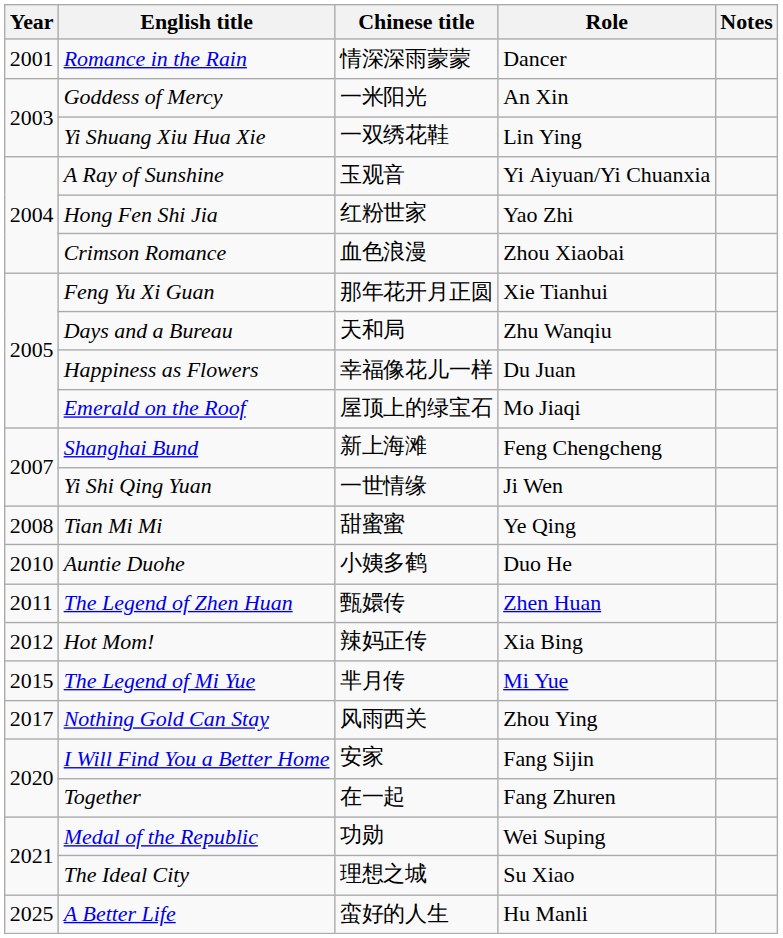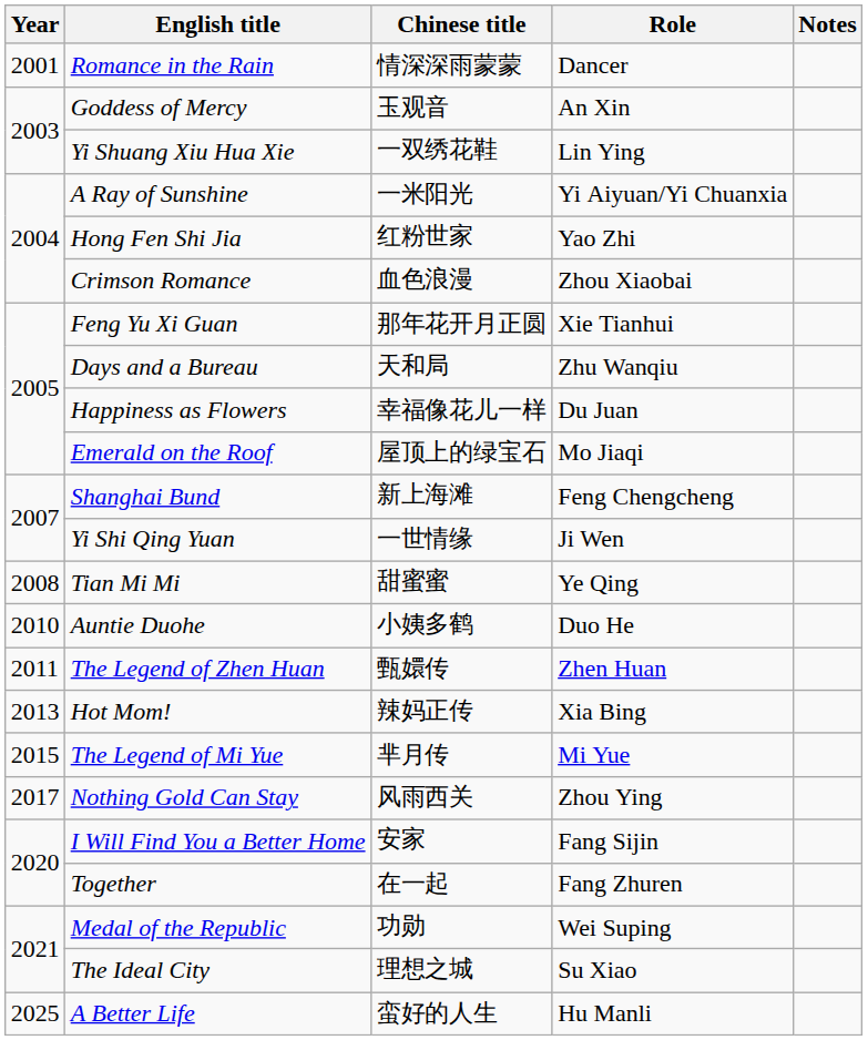 <table class="wikitable sortable">
 <tr>
 <th>Year</th>
 <th><strong>English title</strong></th>
 <th><strong>Chinese title</strong></th>
 <th>Role</th>
 <th class="unsortable">Notes</th>
 </tr>
 <tr>
 <td>2001</td>
 <td><em><a href='#'>Romance in the Rain</a></em></td>
 <td>情深深雨蒙蒙</td>
 <td>Dancer</td>
 <td></td>
 </tr>
 <tr>
 <td rowspan=2>2003</td>
 <td><em>Goddess of Mercy</em></td>
-<td>一米阳光</td>
+<td>玉观音</td>
 <td>An Xin</td>
 <td></td>
 </tr>
 <tr>
 <td><em>Yi Shuang Xiu Hua Xie</em></td>
 <td>一双绣花鞋</td>
 <td>Lin Ying</td>
 <td></td>
 </tr>
 <tr>
 <td rowspan=3>2004</td>
 <td><em>A Ray of Sunshine</em></td>
-<td>玉观音</td>
+<td>一米阳光</td>
 <td>Yi Aiyuan/Yi Chuanxia</td>
 <td></td>
 </tr>
 <tr>
 <td><em>Hong Fen Shi Jia</em></td>
 <td>红粉世家</td>
 <td>Yao Zhi</td>
 <td></td>
 </tr>
 <tr>
 <td><em>Crimson Romance</em></td>
 <td>血色浪漫</td>
 <td>Zhou Xiaobai</td>
 <td></td>
 </tr>
 <tr>
 <td rowspan=4>2005</td>
 <td><em>Feng Yu Xi Guan</em></td>
 <td>那年花开月正圆</td>
 <td>Xie Tianhui</td>
 <td></td>
 </tr>
 <tr>
 <td><em>Days and a Bureau</em></td>
 <td>天和局</td>
 <td>Zhu Wanqiu</td>
 <td></td>
 </tr>
 <tr>
 <td><em>Happiness as Flowers</em></td>
 <td>幸福像花儿一样</td>
 <td>Du Juan</td>
 <td></td>
 </tr>
 <tr>
 <td><em><a href='#'>Emerald on the Roof</a></em></td>
 <td>屋顶上的绿宝石</td>
 <td>Mo Jiaqi</td>
 <td></td>
 </tr>
 <tr>
 <td rowspan=2>2007</td>
 <td><em><a href='#'>Shanghai Bund</a></em></td>
 <td>新上海滩</td>
 <td>Feng Chengcheng</td>
 <td></td>
 </tr>
 <tr>
 <td><em>Yi Shi Qing Yuan</em></td>
 <td>一世情缘</td>
 <td>Ji Wen</td>
 <td></td>
 </tr>
 <tr>
 <td>2008</td>
 <td><em>Tian Mi Mi</em></td>
 <td>甜蜜蜜</td>
 <td>Ye Qing</td>
 <td></td>
 </tr>
 <tr>
 <td>2010</td>
 <td><em>Auntie Duohe</em></td>
 <td>小姨多鹤</td>
 <td>Duo He</td>
 <td></td>
 </tr>
 <tr>
 <td>2011</td>
 <td><em><a href='#'>The Legend of Zhen Huan</a></em></td>
 <td>甄嬛传</td>
 <td><a href='#'>Zhen Huan</a></td>
 <td></td>
 </tr>
 <tr>
-<td>2012</td>
+<td>2013</td>
 <td><em>Hot Mom!</em></td>
 <td>辣妈正传</td>
 <td>Xia Bing</td>
 <td></td>
 </tr>
 <tr>
 <td>2015</td>
 <td><em><a href='#'>The Legend of Mi Yue</a></em></td>
 <td>芈月传</td>
 <td><a href='#'>Mi Yue</a></td>
 <td></td>
 </tr>
 <tr>
 <td>2017</td>
 <td><em><a href='#'>Nothing Gold Can Stay</a></em></td>
 <td>风雨西关</td>
 <td>Zhou Ying</td>
 <td></td>
 </tr>
 <tr>
 <td rowspan=2>2020</td>
 <td><em><a href='#'>I Will Find You a Better Home</a></em></td>
 <td>安家</td>
 <td>Fang Sijin</td>
 <td></td>
 </tr>
 <tr>
 <td><em>Together</em></td>
 <td>在一起</td>
 <td>Fang Zhuren</td>
 <td></td>
 </tr>
 <tr>
 <td rowspan=2>2021</td>
 <td><em><a href='#'>Medal of the Republic</a></em></td>
 <td>功勋</td>
 <td>Wei Suping</td>
 <td></td>
 </tr>
 <tr>
 <td><em>The Ideal City</em></td>
 <td>理想之城</td>
 <td>Su Xiao</td>
 <td></td>
 </tr>
 <tr>
 <td>2025</td>
 <td><em><a href='#'>A Better Life</a></em></td>
 <td>蛮好的人生</td>
 <td>Hu Manli</td>
 <td></td>
 </tr>
 </table>
